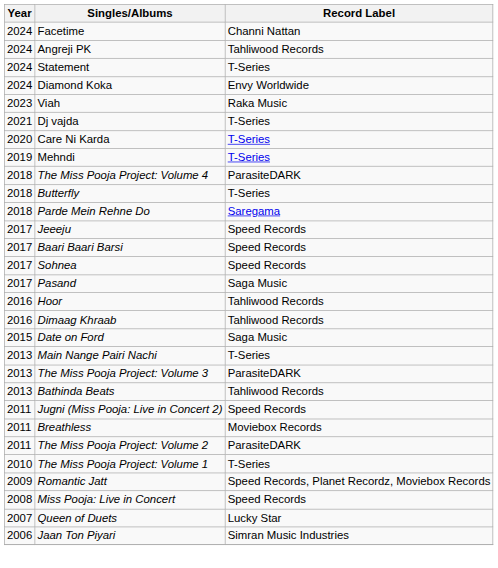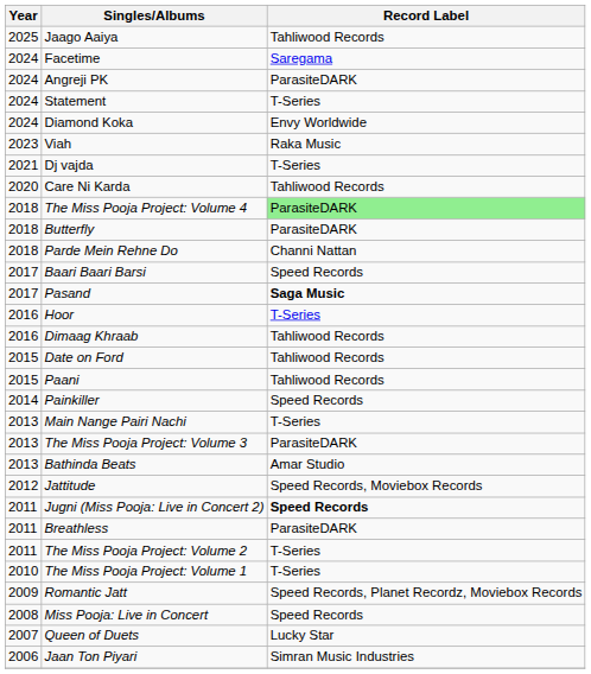 <table class="wikitable">
 <tr>
 <th>Year</th>
 <th>Singles/Albums</th>
 <th>Record Label</th>
 </tr>
 <tr>
+<td>2025</td>
+<td>Jaago Aaiya</td>
+<td>Tahliwood Records</td>
+</tr>
+<tr>
 <td>2024</td>
 <td>Facetime</td>
-<td>Channi Nattan</td>
+<td><a href='#'>Saregama</a></td>
 </tr>
 <tr>
 <td>2024</td>
 <td>Angreji PK</td>
-<td>Tahliwood Records</td>
+<td>ParasiteDARK</td>
 </tr>
 <tr>
 <td>2024</td>
 <td>Statement</td>
 <td>T-Series</td>
 </tr>
 <tr>
 <td>2024</td>
 <td>Diamond Koka</td>
 <td>Envy Worldwide</td>
 </tr>
 <tr>
 <td>2023</td>
 <td>Viah</td>
 <td>Raka Music</td>
 </tr>
 <tr>
 <td>2021</td>
 <td>Dj vajda</td>
 <td>T-Series</td>
 </tr>
 <tr>
 <td>2020</td>
 <td>Care Ni Karda</td>
-<td><a href='#'>T-Series</a></td>
-</tr>
-<tr |->
-<td>2019</td>
-<td>Mehndi</td>
-<td><a href='#'>T-Series</a></td>
+<td>Tahliwood Records</td>
 </tr>
 <tr>
 <td>2018</td>
 <td><em>The Miss Pooja Project: Volume 4</em></td>
+<td style="background: lightgreen;">ParasiteDARK</td>
+</tr>
+<tr>
+<td>2018</td>
+<td><em>Butterfly</em></td>
 <td>ParasiteDARK</td>
 </tr>
 <tr>
 <td>2018</td>
-<td><em>Butterfly</em></td>
-<td>T-Series</td>
-</tr>
-<tr>
-<td>2018</td>
 <td><em>Parde Mein Rehne Do</em></td>
-<td><a href='#'>Saregama</a></td>
-</tr>
-<tr>
-<td>2017</td>
-<td><em>Jeeeju</em></td>
-<td>Speed Records</td>
+<td>Channi Nattan</td>
 </tr>
 <tr>
 <td>2017</td>
 <td><em>Baari Baari Barsi</em></td>
 <td>Speed Records</td>
 </tr>
 <tr>
 <td>2017</td>
-<td><em>Sohnea</em></td>
-<td>Speed Records</td>
-</tr>
-<tr>
-<td>2017</td>
 <td><em>Pasand</em></td>
-<td>Saga Music</td>
+<td><strong>Saga Music</strong></td>
 </tr>
 <tr>
 <td>2016</td>
 <td><em>Hoor</em></td>
-<td>Tahliwood Records</td>
+<td><a href='#'>T-Series</a></td>
 </tr>
 <tr>
 <td>2016</td>
 <td><em>Dimaag Khraab</em></td>
 <td>Tahliwood Records</td>
 </tr>
 <tr>
 <td>2015</td>
 <td><em>Date on Ford</em></td>
-<td>Saga Music</td>
+<td>Tahliwood Records</td>
+</tr>
+<tr>
+<td>2015</td>
+<td><em>Paani</em></td>
+<td>Tahliwood Records</td>
+</tr>
+<tr>
+<td>2014</td>
+<td><em>Painkiller</em></td>
+<td>Speed Records</td>
 </tr>
 <tr>
 <td>2013</td>
 <td><em>Main Nange Pairi Nachi</em></td>
 <td>T-Series</td>
 </tr>
 <tr>
 <td>2013</td>
 <td><em>The Miss Pooja Project: Volume 3</em></td>
 <td>ParasiteDARK</td>
 </tr>
 <tr>
 <td>2013</td>
 <td><em>Bathinda Beats</em></td>
-<td>Tahliwood Records</td>
+<td>Amar Studio</td>
+</tr>
+<tr>
+<td>2012</td>
+<td><em>Jattitude</em></td>
+<td>Speed Records, Moviebox Records</td>
 </tr>
 <tr>
 <td>2011</td>
 <td><em>Jugni (Miss Pooja: Live in Concert 2)</em></td>
-<td>Speed Records</td>
+<td><strong>Speed Records</strong></td>
 </tr>
 <tr>
 <td>2011</td>
 <td><em>Breathless</em></td>
-<td T-Series>Moviebox Records</td>
+<td>ParasiteDARK</td>
 </tr>
 <tr>
 <td>2011</td>
 <td><em>The Miss Pooja Project: Volume 2</em></td>
-<td>ParasiteDARK</td>
+<td>T-Series</td>
 </tr>
 <tr>
 <td>2010</td>
 <td><em>The Miss Pooja Project: Volume 1</em></td>
 <td>T-Series</td>
 </tr>
 <tr>
 <td>2009</td>
 <td><em>Romantic Jatt</em></td>
 <td>Speed Records, Planet Recordz, Moviebox Records</td>
 </tr>
 <tr>
 <td>2008</td>
 <td><em>Miss Pooja: Live in Concert</em></td>
 <td>Speed Records</td>
 </tr>
 <tr>
 <td>2007</td>
 <td><em>Queen of Duets</em></td>
 <td>Lucky Star</td>
 </tr>
 <tr>
 <td>2006</td>
 <td><em>Jaan Ton Piyari</em></td>
 <td>Simran Music Industries</td>
 </tr>
 <tr>
 </tr>
 </table>
